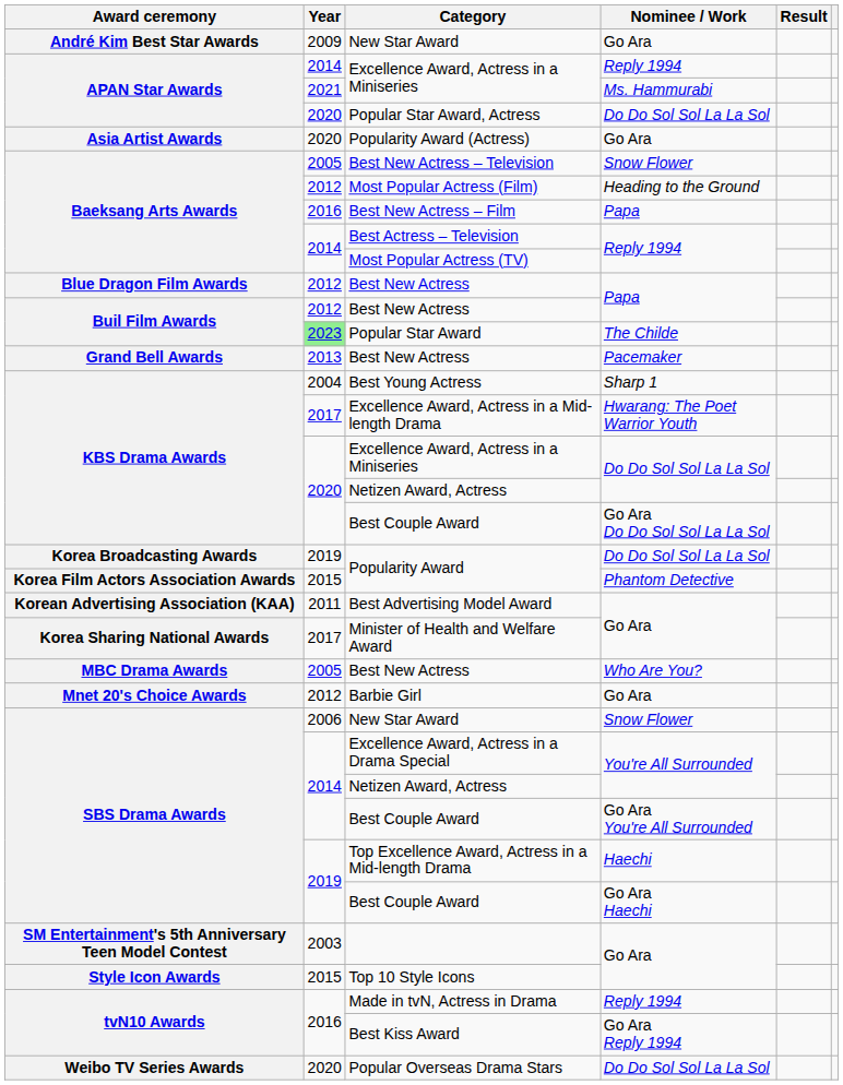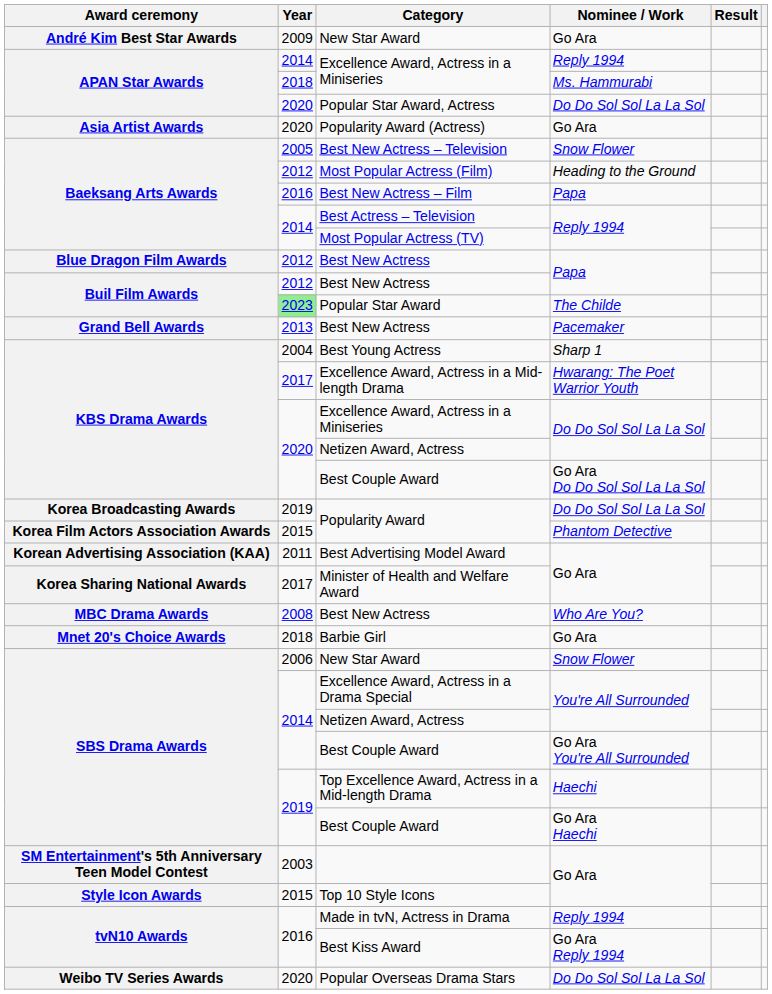 <table class="wikitable plainrowheaders sortable">
 <tr>
 <th scope="col">Award ceremony</th>
 <th scope="col">Year</th>
 <th scope="col">Category</th>
 <th scope="col">Nominee / Work</th>
 <th scope="col">Result</th>
 <th scope="col" class="unsortable"></th>
 </tr>
 <tr>
 <th scope="row"><a href='#'>André Kim</a> Best Star Awards</th>
 <td style="text-align:center">2009</td>
 <td>New Star Award</td>
 <td>Go Ara</td>
 <td></td>
 <td style="text-align:center"></td>
 </tr>
 <tr>
 <th scope="row"  rowspan="3"><a href='#'>APAN Star Awards</a></th>
 <td style="text-align:center"><a href='#'>2014</a></td>
 <td rowspan="2">Excellence Award, Actress in a Miniseries</td>
 <td><em><a href='#'>Reply 1994</a></em></td>
 <td></td>
 <td style="text-align:center"></td>
 </tr>
 <tr>
-<td style="text-align:center"><a href='#'>2021</a></td>
+<td style="text-align:center"><a href='#'>2018</a></td>
 <td><em><a href='#'>Ms. Hammurabi</a></em></td>
 <td></td>
 <td style="text-align:center"></td>
 </tr>
 <tr>
 <td style="text-align:center"><a href='#'>2020</a></td>
 <td>Popular Star Award, Actress</td>
 <td><em><a href='#'>Do Do Sol Sol La La Sol</a></em></td>
 <td></td>
 <td style="text-align:center"></td>
 </tr>
 <tr>
 <th scope="row"><a href='#'>Asia Artist Awards</a></th>
 <td style="text-align:center">2020</td>
 <td>Popularity Award (Actress)</td>
 <td>Go Ara</td>
 <td></td>
 <td style="text-align:center"></td>
 </tr>
 <tr>
 <th scope="row"  rowspan="5"><a href='#'>Baeksang Arts Awards</a></th>
 <td style="text-align:center"><a href='#'>2005</a></td>
 <td><a href='#'>Best New Actress – Television</a></td>
 <td><em><a href='#'>Snow Flower</a></em></td>
 <td></td>
 <td style="text-align:center"></td>
 </tr>
 <tr>
 <td style="text-align:center"><a href='#'>2012</a></td>
 <td><a href='#'>Most Popular Actress (Film)</a></td>
 <td><em>Heading to the Ground</em></td>
 <td></td>
 <td style="text-align:center"></td>
 </tr>
 <tr>
 <td style="text-align:center"><a href='#'>2016</a></td>
 <td><a href='#'>Best New Actress – Film</a></td>
 <td><em><a href='#'>Papa</a></em></td>
 <td></td>
 <td style="text-align:center"></td>
 </tr>
 <tr>
 <td rowspan="2" style="text-align:center"><a href='#'>2014</a></td>
 <td><a href='#'>Best Actress – Television</a></td>
 <td rowspan="2"><em><a href='#'>Reply 1994</a></em></td>
 <td></td>
 <td style="text-align:center"></td>
 </tr>
 <tr>
 <td><a href='#'>Most Popular Actress (TV)</a></td>
 <td></td>
 <td style="text-align:center"></td>
 </tr>
 <tr>
 <th scope="row"><a href='#'>Blue Dragon Film Awards</a></th>
 <td style="text-align:center"><a href='#'>2012</a></td>
 <td><a href='#'>Best New Actress</a></td>
 <td rowspan="2"><em><a href='#'>Papa</a></em></td>
 <td></td>
 <td style="text-align:center"></td>
 </tr>
 <tr>
 <th scope="row" rowspan="2"><a href='#'>Buil Film Awards</a></th>
 <td Style="text-align:center"><a href='#'>2012</a></td>
 <td>Best New Actress</td>
 <td></td>
 <td style="text-align:center"></td>
 </tr>
 <tr>
 <td Style="background: lightgreen; text-align:center"><a href='#'>2023</a></td>
 <td>Popular Star Award</td>
 <td><em><a href='#'>The Childe</a></em></td>
 <td></td>
 <td rowspan="1" style="text-align:center"></td>
 </tr>
 <tr>
 <th scope="row"><a href='#'>Grand Bell Awards</a></th>
 <td style="text-align:center"><a href='#'>2013</a></td>
 <td>Best New Actress</td>
 <td><em><a href='#'>Pacemaker</a></em></td>
 <td></td>
 <td style="text-align:center"></td>
 </tr>
 <tr>
 <th scope="row"  rowspan="5"><a href='#'>KBS Drama Awards</a></th>
 <td style="text-align:center">2004</td>
 <td>Best Young Actress</td>
 <td><em>Sharp 1</em></td>
 <td></td>
 <td style="text-align:center"></td>
 </tr>
 <tr>
 <td style="text-align:center"><a href='#'>2017</a></td>
 <td>Excellence Award, Actress in a Mid-length Drama</td>
 <td><em><a href='#'>Hwarang: The Poet Warrior Youth</a></em></td>
 <td></td>
 <td style="text-align:center"></td>
 </tr>
 <tr>
 <td rowspan="3" style="text-align:center"><a href='#'>2020</a></td>
 <td>Excellence Award, Actress in a Miniseries</td>
 <td rowspan="2"><em><a href='#'>Do Do Sol Sol La La Sol</a></em></td>
 <td></td>
 <td style="text-align:center"></td>
 </tr>
 <tr>
 <td>Netizen Award, Actress</td>
 <td></td>
 <td style="text-align:center"></td>
 </tr>
 <tr>
 <td>Best Couple Award</td>
 <td>Go Ara <br><em><a href='#'>Do Do Sol Sol La La Sol</a></em></td>
 <td></td>
 <td style="text-align:center"></td>
 </tr>
 <tr>
 <th scope="row">Korea Broadcasting Awards</th>
 <td style="text-align:center">2019</td>
 <td rowspan="2">Popularity Award</td>
 <td><em><a href='#'>Do Do Sol Sol La La Sol</a></em></td>
 <td></td>
 <td style="text-align:center"></td>
 </tr>
 <tr>
 <th scope="row">Korea Film Actors Association Awards</th>
 <td style="text-align:center">2015</td>
 <td><em><a href='#'>Phantom Detective</a></em></td>
 <td></td>
 <td style="text-align:center"></td>
 </tr>
 <tr>
 <th scope="row">Korean Advertising Association (KAA)</th>
 <td style="text-align:center">2011</td>
 <td>Best Advertising Model Award</td>
 <td rowspan="2">Go Ara</td>
 <td></td>
 <td style="text-align:center"></td>
 </tr>
 <tr>
 <th scope="row">Korea Sharing National Awards</th>
 <td style="text-align:center">2017</td>
 <td>Minister of Health and Welfare Award</td>
 <td></td>
 <td style="text-align:center"></td>
 </tr>
 <tr>
 <th scope="row"><a href='#'>MBC Drama Awards</a></th>
-<td style="text-align:center"><a href='#'>2005</a></td>
+<td style="text-align:center"><a href='#'>2008</a></td>
 <td>Best New Actress</td>
 <td><em><a href='#'>Who Are You?</a></em></td>
 <td></td>
 <td style="text-align:center"></td>
 </tr>
 <tr>
 <th scope="row"><a href='#'>Mnet 20's Choice Awards</a></th>
-<td style="text-align:center">2012</td>
+<td style="text-align:center">2018</td>
 <td>Barbie Girl</td>
 <td>Go Ara</td>
 <td></td>
 <td style="text-align:center"></td>
 </tr>
 <tr>
 <th scope="row"  rowspan="6"><a href='#'>SBS Drama Awards</a></th>
 <td style="text-align:center">2006</td>
 <td>New Star Award</td>
 <td><em><a href='#'>Snow Flower</a></em></td>
 <td></td>
 <td style="text-align:center"></td>
 </tr>
 <tr>
 <td rowspan="3" style="text-align:center"><a href='#'>2014</a></td>
 <td>Excellence Award, Actress in a Drama Special</td>
 <td rowspan="2"><em><a href='#'>You're All Surrounded</a></em></td>
 <td></td>
 <td style="text-align:center"></td>
 </tr>
 <tr>
 <td>Netizen Award, Actress</td>
 <td></td>
 <td style="text-align:center"></td>
 </tr>
 <tr>
 <td>Best Couple Award</td>
 <td>Go Ara <br><em><a href='#'>You're All Surrounded</a></em></td>
 <td></td>
 <td style="text-align:center"></td>
 </tr>
 <tr>
 <td rowspan="2" style="text-align:center"><a href='#'>2019</a></td>
 <td>Top Excellence Award, Actress in a Mid-length Drama</td>
 <td><em><a href='#'>Haechi</a></em></td>
 <td></td>
 <td style="text-align:center"></td>
 </tr>
 <tr>
 <td>Best Couple Award</td>
 <td>Go Ara <br><em><a href='#'>Haechi</a></em></td>
 <td></td>
 <td style="text-align:center"></td>
 </tr>
 <tr>
 <th scope="row"><a href='#'>SM Entertainment</a>'s 5th Anniversary Teen Model Contest</th>
 <td style="text-align:center">2003</td>
 <td></td>
 <td rowspan="2">Go Ara</td>
 <td></td>
 <td style="text-align:center"></td>
 </tr>
 <tr>
 <th scope="row"><a href='#'>Style Icon Awards</a></th>
 <td style="text-align:center">2015</td>
 <td>Top 10 Style Icons</td>
 <td></td>
 <td style="text-align:center"></td>
 </tr>
 <tr>
 <th scope="row" rowspan="2"><a href='#'>tvN10 Awards</a></th>
 <td rowspan="2" style="text-align:center">2016</td>
 <td>Made in tvN, Actress in Drama</td>
 <td><em><a href='#'>Reply 1994</a></em></td>
 <td></td>
 <td style="text-align:center"></td>
 </tr>
 <tr>
 <td>Best Kiss Award</td>
 <td>Go Ara <br><em><a href='#'>Reply 1994</a></em></td>
 <td></td>
 <td style="text-align:center"></td>
 </tr>
 <tr>
 <th scope="row">Weibo TV Series Awards</th>
 <td style="text-align:center">2020</td>
 <td>Popular Overseas Drama Stars</td>
 <td><em><a href='#'>Do Do Sol Sol La La Sol</a></em></td>
 <td></td>
 <td style="text-align:center"></td>
 </tr>
 </table>
